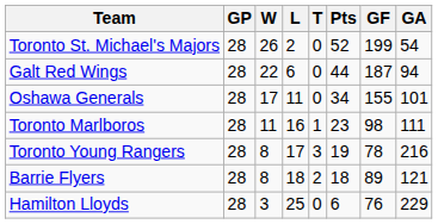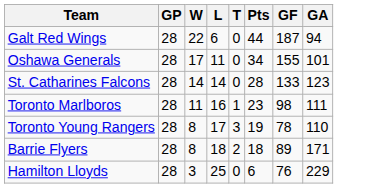 <table class="wikitable">
 <tr>
 <th>Team</th>
 <th>GP</th>
 <th>W</th>
 <th>L</th>
 <th>T</th>
 <th>Pts</th>
 <th>GF</th>
 <th>GA</th>
-</tr>
-<tr>
-<td><a href='#'>Toronto St. Michael's Majors</a></td>
-<td>28</td>
-<td>26</td>
-<td>2</td>
-<td>0</td>
-<td>52</td>
-<td>199</td>
-<td>54</td>
 </tr>
 <tr>
 <td><a href='#'>Galt Red Wings</a></td>
 <td>28</td>
 <td>22</td>
 <td>6</td>
 <td>0</td>
 <td>44</td>
 <td>187</td>
 <td>94</td>
 </tr>
 <tr>
 <td><a href='#'>Oshawa Generals</a></td>
 <td>28</td>
 <td>17</td>
 <td>11</td>
 <td>0</td>
 <td>34</td>
 <td>155</td>
 <td>101</td>
 </tr>
 <tr>
+<td><a href='#'>St. Catharines Falcons</a></td>
+<td>28</td>
+<td>14</td>
+<td>14</td>
+<td>0</td>
+<td>28</td>
+<td>133</td>
+<td>123</td>
+</tr>
+<tr>
 <td><a href='#'>Toronto Marlboros</a></td>
 <td>28</td>
 <td>11</td>
 <td>16</td>
 <td>1</td>
 <td>23</td>
 <td>98</td>
 <td>111</td>
 </tr>
 <tr>
 <td><a href='#'>Toronto Young Rangers</a></td>
 <td>28</td>
 <td>8</td>
 <td>17</td>
 <td>3</td>
 <td>19</td>
 <td>78</td>
-<td>216</td>
+<td>110</td>
 </tr>
 <tr>
 <td><a href='#'>Barrie Flyers</a></td>
 <td>28</td>
 <td>8</td>
 <td>18</td>
 <td>2</td>
 <td>18</td>
 <td>89</td>
-<td>121</td>
+<td>171</td>
 </tr>
 <tr>
 <td><a href='#'>Hamilton Lloyds</a></td>
 <td>28</td>
 <td>3</td>
 <td>25</td>
 <td>0</td>
 <td>6</td>
 <td>76</td>
 <td>229</td>
 </tr>
 </table>
